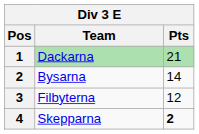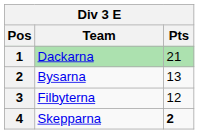 <table class="wikitable">
 <tr>
 <th colspan="3">Div 3 E</th>
 </tr>
 <tr>
 <th width=20>Pos</th>
 <th width=150>Team</th>
 <th width=30>Pts</th>
 </tr>
 <tr style="background:#ACE1AF;">
 <th>1</th>
 <td><a href='#'>Dackarna</a></td>
 <td>21</td>
 </tr>
 <tr>
 <th>2</th>
 <td><a href='#'>Bysarna</a></td>
-<td>14</td>
+<td>13</td>
 </tr>
 <tr>
 <th>3</th>
 <td><a href='#'>Filbyterna</a></td>
 <td>12</td>
 </tr>
 <tr>
 <th>4</th>
 <td><a href='#'>Skepparna</a></td>
 <td><strong>2</strong></td>
 </tr>
 </table>
